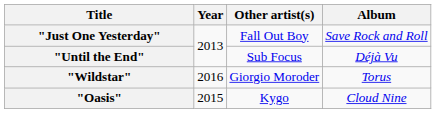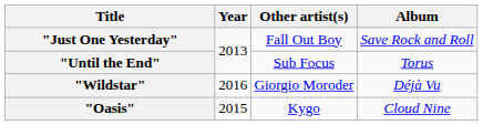 <table class="wikitable plainrowheaders" style="text-align:center;">
 <tr>
 <th scope="col" style="width:14em;">Title</th>
 <th scope="col" style="width:1em;">Year</th>
 <th>Other artist(s)</th>
 <th scope="col">Album</th>
 </tr>
 <tr>
 <th scope="row">"Just One Yesterday"</th>
 <td rowspan="2">2013</td>
 <td><a href='#'>Fall Out Boy</a></td>
 <td><em><a href='#'>Save Rock and Roll</a></em></td>
 </tr>
 <tr>
 <th scope="row">"Until the End"</th>
 <td><a href='#'>Sub Focus</a></td>
-<td><em><a href='#'>Déjà Vu</a></em></td>
+<td><em><a href='#'>Torus</a></em></td>
 </tr>
 <tr>
 <th scope="row">"Wildstar"</th>
 <td>2016</td>
 <td><a href='#'>Giorgio Moroder</a></td>
-<td><em><a href='#'>Torus</a></em></td>
+<td><em><a href='#'>Déjà Vu</a></em></td>
 </tr>
 <tr>
 <th scope="row">"Oasis"</th>
 <td>2015</td>
 <td><a href='#'>Kygo</a></td>
 <td><em><a href='#'>Cloud Nine</a></em></td>
 </tr>
 </table>
